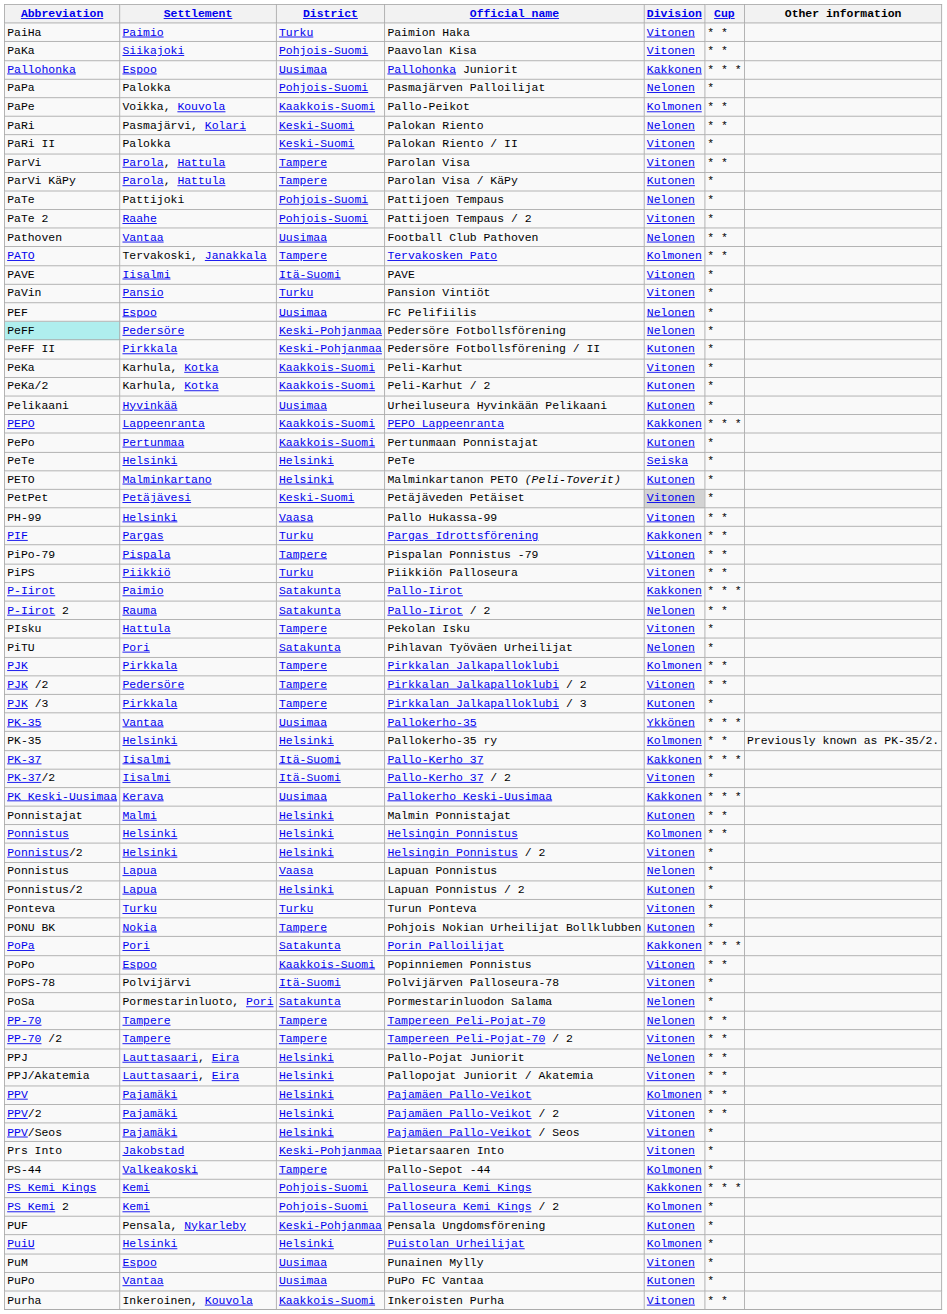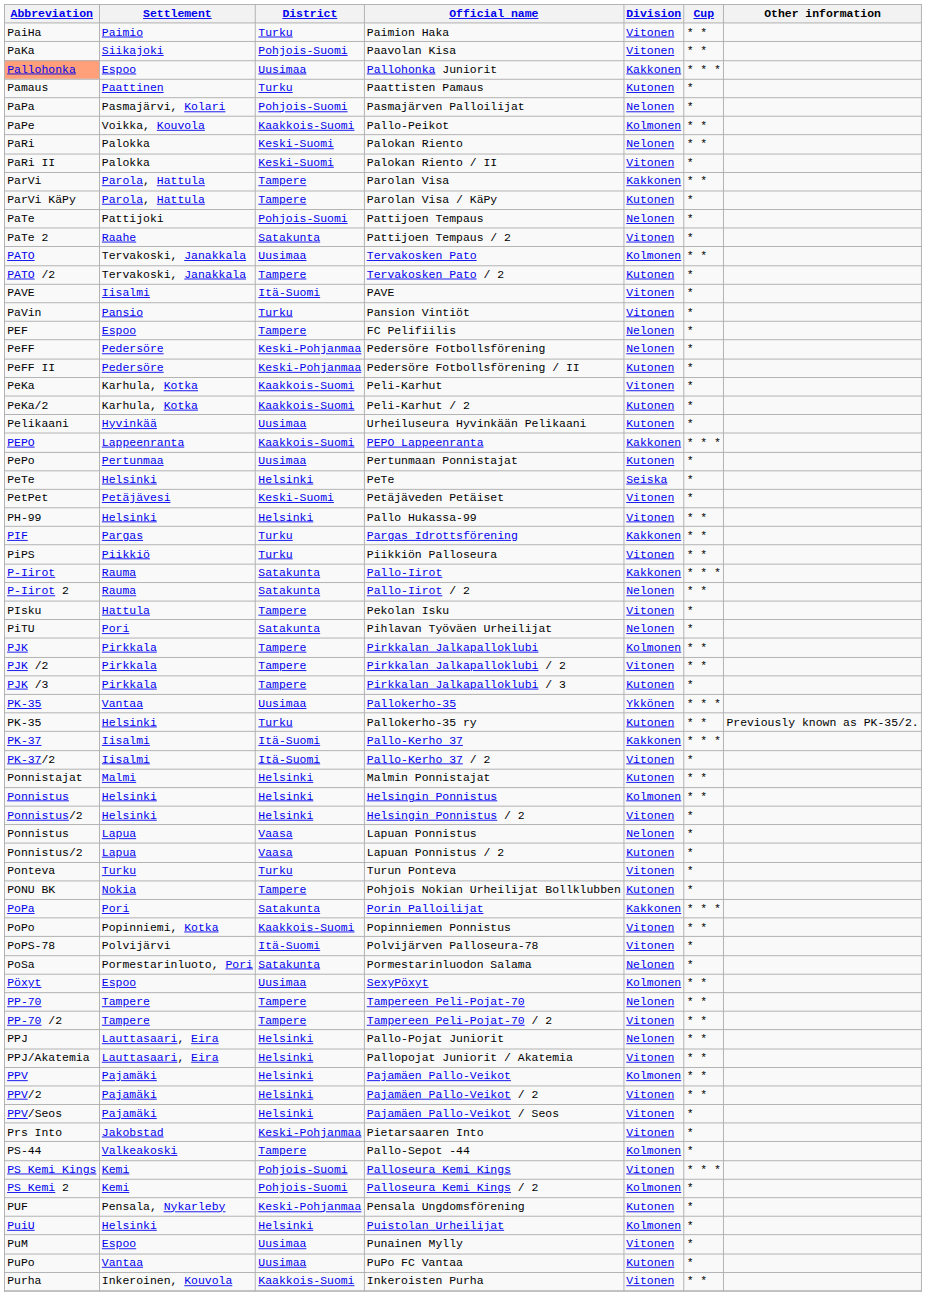 <table class="wikitable" style="text-align:left">
 <tr>
 <th style= width="120px"><a href='#'>Abbreviation</a></th>
 <th style= width="110px"><a href='#'>Settlement</a></th>
 <th style= width="80px"><a href='#'>District</a></th>
 <th style= width="200px"><a href='#'>Official name</a></th>
 <th style= width="80px"><a href='#'>Division</a></th>
 <th style= width="40px"><a href='#'>Cup</a></th>
 <th style= width="220px">Other information</th>
 </tr>
 <tr>
 <td>PaiHa</td>
 <td><a href='#'>Paimio</a></td>
 <td><a href='#'>Turku</a></td>
 <td>Paimion Haka</td>
 <td><a href='#'>Vitonen</a></td>
 <td>* *</td>
 <td></td>
 </tr>
 <tr>
 <td>PaKa</td>
 <td><a href='#'>Siikajoki</a></td>
 <td><a href='#'>Pohjois-Suomi</a></td>
 <td>Paavolan Kisa</td>
 <td><a href='#'>Vitonen</a></td>
 <td>* *</td>
 <td></td>
 </tr>
 <tr>
-<td><a href='#'>Pallohonka</a></td>
+<td style="background: lightsalmon;"><a href='#'>Pallohonka</a></td>
 <td><a href='#'>Espoo</a></td>
 <td><a href='#'>Uusimaa</a></td>
 <td><a href='#'>Pallohonka</a> Juniorit</td>
 <td><a href='#'>Kakkonen</a></td>
 <td>* * *</td>
 <td></td>
 </tr>
 <tr>
+<td>Pamaus</td>
+<td><a href='#'>Paattinen</a></td>
+<td><a href='#'>Turku</a></td>
+<td>Paattisten Pamaus</td>
+<td><a href='#'>Kutonen</a></td>
+<td>*</td>
+<td></td>
+</tr>
+<tr>
 <td>PaPa</td>
-<td>Palokka</td>
+<td>Pasmajärvi, <a href='#'>Kolari</a></td>
 <td><a href='#'>Pohjois-Suomi</a></td>
 <td>Pasmajärven Palloilijat</td>
 <td><a href='#'>Nelonen</a></td>
 <td>*</td>
 <td></td>
 </tr>
 <tr>
 <td>PaPe</td>
 <td>Voikka, <a href='#'>Kouvola</a></td>
 <td><a href='#'>Kaakkois-Suomi</a></td>
 <td>Pallo-Peikot</td>
 <td><a href='#'>Kolmonen</a></td>
 <td>* *</td>
 <td></td>
 </tr>
 <tr>
 <td>PaRi</td>
-<td>Pasmajärvi, <a href='#'>Kolari</a></td>
+<td>Palokka</td>
 <td><a href='#'>Keski-Suomi</a></td>
 <td>Palokan Riento</td>
 <td><a href='#'>Nelonen</a></td>
 <td>* *</td>
 <td></td>
 </tr>
 <tr>
 <td>PaRi II</td>
 <td>Palokka</td>
 <td><a href='#'>Keski-Suomi</a></td>
 <td>Palokan Riento / II</td>
 <td><a href='#'>Vitonen</a></td>
 <td>*</td>
 <td></td>
 </tr>
 <tr>
 <td>ParVi</td>
 <td><a href='#'>Parola</a>, <a href='#'>Hattula</a></td>
 <td><a href='#'>Tampere</a></td>
 <td>Parolan Visa</td>
-<td><a href='#'>Vitonen</a></td>
+<td><a href='#'>Kakkonen</a></td>
 <td>* *</td>
 <td></td>
 </tr>
 <tr>
 <td>ParVi KäPy</td>
 <td><a href='#'>Parola</a>, <a href='#'>Hattula</a></td>
 <td><a href='#'>Tampere</a></td>
 <td>Parolan Visa / KäPy</td>
 <td><a href='#'>Kutonen</a></td>
 <td>*</td>
 <td></td>
 </tr>
 <tr>
 <td>PaTe</td>
 <td>Pattijoki</td>
 <td><a href='#'>Pohjois-Suomi</a></td>
 <td>Pattijoen Tempaus</td>
 <td><a href='#'>Nelonen</a></td>
 <td>*</td>
 <td></td>
 </tr>
 <tr>
 <td>PaTe 2</td>
 <td><a href='#'>Raahe</a></td>
-<td><a href='#'>Pohjois-Suomi</a></td>
+<td><a href='#'>Satakunta</a></td>
 <td>Pattijoen Tempaus / 2</td>
 <td><a href='#'>Vitonen</a></td>
 <td>*</td>
 <td></td>
 </tr>
 <tr>
-<td>Pathoven</td>
-<td><a href='#'>Vantaa</a></td>
+<td><a href='#'>PATO</a></td>
+<td>Tervakoski, <a href='#'>Janakkala</a></td>
 <td><a href='#'>Uusimaa</a></td>
-<td>Football Club Pathoven</td>
-<td><a href='#'>Nelonen</a></td>
+<td><a href='#'>Tervakosken Pato</a></td>
+<td><a href='#'>Kolmonen</a></td>
 <td>* *</td>
 <td></td>
 </tr>
 <tr>
-<td><a href='#'>PATO</a></td>
+<td><a href='#'>PATO</a> /2</td>
 <td>Tervakoski, <a href='#'>Janakkala</a></td>
 <td><a href='#'>Tampere</a></td>
-<td><a href='#'>Tervakosken Pato</a></td>
-<td><a href='#'>Kolmonen</a></td>
-<td>* *</td>
+<td><a href='#'>Tervakosken Pato</a> / 2</td>
+<td><a href='#'>Kutonen</a></td>
+<td>*</td>
 <td></td>
 </tr>
 <tr>
 <td>PAVE</td>
 <td><a href='#'>Iisalmi</a></td>
 <td><a href='#'>Itä-Suomi</a></td>
 <td>PAVE</td>
 <td><a href='#'>Vitonen</a></td>
 <td>*</td>
 <td></td>
 </tr>
 <tr>
 <td>PaVin</td>
 <td><a href='#'>Pansio</a></td>
 <td><a href='#'>Turku</a></td>
 <td>Pansion Vintiöt</td>
 <td><a href='#'>Vitonen</a></td>
 <td>*</td>
 <td></td>
 </tr>
 <tr>
 <td>PEF</td>
 <td><a href='#'>Espoo</a></td>
-<td><a href='#'>Uusimaa</a></td>
+<td><a href='#'>Tampere</a></td>
 <td>FC Pelifiilis</td>
 <td><a href='#'>Nelonen</a></td>
 <td>*</td>
 <td></td>
 </tr>
 <tr>
-<td style="background: paleturquoise;">PeFF</td>
+<td>PeFF</td>
 <td><a href='#'>Pedersöre</a></td>
 <td><a href='#'>Keski-Pohjanmaa</a></td>
 <td>Pedersöre Fotbollsförening</td>
 <td><a href='#'>Nelonen</a></td>
 <td>*</td>
 <td></td>
 </tr>
 <tr>
 <td>PeFF II</td>
-<td><a href='#'>Pirkkala</a></td>
+<td><a href='#'>Pedersöre</a></td>
 <td><a href='#'>Keski-Pohjanmaa</a></td>
 <td>Pedersöre Fotbollsförening / II</td>
 <td><a href='#'>Kutonen</a></td>
 <td>*</td>
 <td></td>
 </tr>
 <tr>
 <td>PeKa</td>
 <td>Karhula, <a href='#'>Kotka</a></td>
 <td><a href='#'>Kaakkois-Suomi</a></td>
 <td>Peli-Karhut</td>
 <td><a href='#'>Vitonen</a></td>
 <td>*</td>
 <td></td>
 </tr>
 <tr>
 <td>PeKa/2</td>
 <td>Karhula, <a href='#'>Kotka</a></td>
 <td><a href='#'>Kaakkois-Suomi</a></td>
 <td>Peli-Karhut / 2</td>
 <td><a href='#'>Kutonen</a></td>
 <td>*</td>
 <td></td>
 </tr>
 <tr>
 <td>Pelikaani</td>
 <td><a href='#'>Hyvinkää</a></td>
 <td><a href='#'>Uusimaa</a></td>
 <td>Urheiluseura Hyvinkään Pelikaani</td>
 <td><a href='#'>Kutonen</a></td>
 <td>*</td>
 <td></td>
 </tr>
 <tr>
 <td><a href='#'>PEPO</a></td>
 <td><a href='#'>Lappeenranta</a></td>
 <td><a href='#'>Kaakkois-Suomi</a></td>
 <td><a href='#'>PEPO Lappeenranta</a></td>
 <td><a href='#'>Kakkonen</a></td>
 <td>* * *</td>
 <td></td>
 </tr>
 <tr>
 <td>PePo</td>
 <td><a href='#'>Pertunmaa</a></td>
-<td><a href='#'>Kaakkois-Suomi</a></td>
+<td><a href='#'>Uusimaa</a></td>
 <td>Pertunmaan Ponnistajat</td>
 <td><a href='#'>Kutonen</a></td>
 <td>*</td>
 <td></td>
 </tr>
 <tr>
 <td>PeTe</td>
 <td><a href='#'>Helsinki</a></td>
 <td><a href='#'>Helsinki</a></td>
 <td>PeTe</td>
 <td><a href='#'>Seiska</a></td>
 <td>*</td>
 <td></td>
 </tr>
 <tr>
-<td>PETO</td>
-<td><a href='#'>Malminkartano</a></td>
-<td><a href='#'>Helsinki</a></td>
-<td>Malminkartanon PETO <em>(Peli-Toverit)</em></td>
-<td><a href='#'>Kutonen</a></td>
-<td>*</td>
-<td></td>
-</tr>
-<tr>
 <td>PetPet</td>
 <td><a href='#'>Petäjävesi</a></td>
 <td><a href='#'>Keski-Suomi</a></td>
 <td>Petäjäveden Petäiset</td>
-<td style="background: lightgrey;"><a href='#'>Vitonen</a></td>
+<td><a href='#'>Vitonen</a></td>
 <td>*</td>
 <td></td>
 </tr>
 <tr>
 <td>PH-99</td>
 <td><a href='#'>Helsinki</a></td>
-<td><a href='#'>Vaasa</a></td>
+<td><a href='#'>Helsinki</a></td>
 <td>Pallo Hukassa-99</td>
 <td><a href='#'>Vitonen</a></td>
 <td>* *</td>
 <td></td>
 </tr>
 <tr>
 <td><a href='#'>PIF</a></td>
 <td><a href='#'>Pargas</a></td>
 <td><a href='#'>Turku</a></td>
 <td><a href='#'>Pargas Idrottsförening</a></td>
 <td><a href='#'>Kakkonen</a></td>
 <td>* *</td>
 <td></td>
 </tr>
 <tr>
-<td>PiPo-79</td>
-<td><a href='#'>Pispala</a></td>
-<td><a href='#'>Tampere</a></td>
-<td>Pispalan Ponnistus -79</td>
-<td><a href='#'>Vitonen</a></td>
-<td>* *</td>
-<td></td>
-</tr>
-<tr>
 <td>PiPS</td>
 <td><a href='#'>Piikkiö</a></td>
 <td><a href='#'>Turku</a></td>
 <td>Piikkiön Palloseura</td>
 <td><a href='#'>Vitonen</a></td>
 <td>* *</td>
 <td></td>
 </tr>
 <tr>
 <td><a href='#'>P-Iirot</a></td>
-<td><a href='#'>Paimio</a></td>
+<td><a href='#'>Rauma</a></td>
 <td><a href='#'>Satakunta</a></td>
 <td><a href='#'>Pallo-Iirot</a></td>
 <td><a href='#'>Kakkonen</a></td>
 <td>* * *</td>
 <td></td>
 </tr>
 <tr>
 <td><a href='#'>P-Iirot</a> 2</td>
 <td><a href='#'>Rauma</a></td>
 <td><a href='#'>Satakunta</a></td>
 <td><a href='#'>Pallo-Iirot</a> / 2</td>
 <td><a href='#'>Nelonen</a></td>
 <td>* *</td>
 <td></td>
 </tr>
 <tr>
 <td>PIsku</td>
 <td><a href='#'>Hattula</a></td>
 <td><a href='#'>Tampere</a></td>
 <td>Pekolan Isku</td>
 <td><a href='#'>Vitonen</a></td>
 <td>*</td>
 <td></td>
 </tr>
 <tr>
 <td>PiTU</td>
 <td><a href='#'>Pori</a></td>
 <td><a href='#'>Satakunta</a></td>
 <td>Pihlavan Työväen Urheilijat</td>
 <td><a href='#'>Nelonen</a></td>
 <td>*</td>
 <td></td>
 </tr>
 <tr>
 <td><a href='#'>PJK</a></td>
 <td><a href='#'>Pirkkala</a></td>
 <td><a href='#'>Tampere</a></td>
 <td><a href='#'>Pirkkalan Jalkapalloklubi</a></td>
 <td><a href='#'>Kolmonen</a></td>
 <td>* *</td>
 <td></td>
 </tr>
 <tr>
 <td><a href='#'>PJK</a> /2</td>
-<td><a href='#'>Pedersöre</a></td>
+<td><a href='#'>Pirkkala</a></td>
 <td><a href='#'>Tampere</a></td>
 <td><a href='#'>Pirkkalan Jalkapalloklubi</a> / 2</td>
 <td><a href='#'>Vitonen</a></td>
 <td>* *</td>
 <td></td>
 </tr>
 <tr>
 <td><a href='#'>PJK</a> /3</td>
 <td><a href='#'>Pirkkala</a></td>
 <td><a href='#'>Tampere</a></td>
 <td><a href='#'>Pirkkalan Jalkapalloklubi</a> / 3</td>
 <td><a href='#'>Kutonen</a></td>
 <td>*</td>
 <td></td>
 </tr>
 <tr>
 <td><a href='#'>PK-35</a></td>
 <td><a href='#'>Vantaa</a></td>
 <td><a href='#'>Uusimaa</a></td>
 <td><a href='#'>Pallokerho-35</a></td>
 <td><a href='#'>Ykkönen</a></td>
 <td>* * *</td>
 <td></td>
 </tr>
 <tr>
 <td>PK-35</td>
 <td><a href='#'>Helsinki</a></td>
-<td><a href='#'>Helsinki</a></td>
+<td><a href='#'>Turku</a></td>
 <td>Pallokerho-35 ry</td>
-<td><a href='#'>Kolmonen</a></td>
+<td><a href='#'>Kutonen</a></td>
 <td>* *</td>
 <td>Previously known as PK-35/2.</td>
 </tr>
 <tr>
 <td><a href='#'>PK-37</a></td>
 <td><a href='#'>Iisalmi</a></td>
 <td><a href='#'>Itä-Suomi</a></td>
 <td><a href='#'>Pallo-Kerho 37</a></td>
 <td><a href='#'>Kakkonen</a></td>
 <td>* * *</td>
 <td></td>
 </tr>
 <tr>
 <td><a href='#'>PK-37</a>/2</td>
 <td><a href='#'>Iisalmi</a></td>
 <td><a href='#'>Itä-Suomi</a></td>
 <td><a href='#'>Pallo-Kerho 37</a> / 2</td>
 <td><a href='#'>Vitonen</a></td>
 <td>*</td>
-<td></td>
-</tr>
-<tr>
-<td><a href='#'>PK Keski-Uusimaa</a></td>
-<td><a href='#'>Kerava</a></td>
-<td><a href='#'>Uusimaa</a></td>
-<td><a href='#'>Pallokerho Keski-Uusimaa</a></td>
-<td><a href='#'>Kakkonen</a></td>
-<td>* * *</td>
 <td></td>
 </tr>
 <tr>
 <td>Ponnistajat</td>
 <td><a href='#'>Malmi</a></td>
 <td><a href='#'>Helsinki</a></td>
 <td>Malmin Ponnistajat</td>
 <td><a href='#'>Kutonen</a></td>
 <td>* *</td>
 <td></td>
 </tr>
 <tr>
 <td><a href='#'>Ponnistus</a></td>
 <td><a href='#'>Helsinki</a></td>
 <td><a href='#'>Helsinki</a></td>
 <td><a href='#'>Helsingin Ponnistus</a></td>
 <td><a href='#'>Kolmonen</a></td>
 <td>* *</td>
 <td></td>
 </tr>
 <tr>
 <td><a href='#'>Ponnistus</a>/2</td>
 <td><a href='#'>Helsinki</a></td>
 <td><a href='#'>Helsinki</a></td>
 <td><a href='#'>Helsingin Ponnistus</a> / 2</td>
 <td><a href='#'>Vitonen</a></td>
 <td>*</td>
 <td></td>
 </tr>
 <tr>
 <td>Ponnistus</td>
 <td><a href='#'>Lapua</a></td>
 <td><a href='#'>Vaasa</a></td>
 <td>Lapuan Ponnistus</td>
 <td><a href='#'>Nelonen</a></td>
 <td>*</td>
 <td></td>
 </tr>
 <tr>
 <td>Ponnistus/2</td>
 <td><a href='#'>Lapua</a></td>
-<td><a href='#'>Helsinki</a></td>
+<td><a href='#'>Vaasa</a></td>
 <td>Lapuan Ponnistus / 2</td>
 <td><a href='#'>Kutonen</a></td>
 <td>*</td>
 <td></td>
 </tr>
 <tr>
 <td>Ponteva</td>
 <td><a href='#'>Turku</a></td>
 <td><a href='#'>Turku</a></td>
 <td>Turun Ponteva</td>
 <td><a href='#'>Vitonen</a></td>
 <td>*</td>
 <td></td>
 </tr>
 <tr>
 <td>PONU BK</td>
 <td><a href='#'>Nokia</a></td>
 <td><a href='#'>Tampere</a></td>
 <td>Pohjois Nokian Urheilijat Bollklubben</td>
 <td><a href='#'>Kutonen</a></td>
 <td>*</td>
 <td></td>
 </tr>
 <tr>
 <td><a href='#'>PoPa</a></td>
 <td><a href='#'>Pori</a></td>
 <td><a href='#'>Satakunta</a></td>
 <td><a href='#'>Porin Palloilijat</a></td>
 <td><a href='#'>Kakkonen</a></td>
 <td>* * *</td>
 <td></td>
 </tr>
 <tr>
 <td>PoPo</td>
-<td><a href='#'>Espoo</a></td>
+<td>Popinniemi, <a href='#'>Kotka</a></td>
 <td><a href='#'>Kaakkois-Suomi</a></td>
 <td>Popinniemen Ponnistus</td>
 <td><a href='#'>Vitonen</a></td>
 <td>* *</td>
 <td></td>
 </tr>
 <tr>
 <td>PoPS-78</td>
 <td>Polvijärvi</td>
 <td><a href='#'>Itä-Suomi</a></td>
 <td>Polvijärven Palloseura-78</td>
 <td><a href='#'>Vitonen</a></td>
 <td>*</td>
 <td></td>
 </tr>
 <tr>
 <td>PoSa</td>
 <td>Pormestarinluoto, <a href='#'>Pori</a></td>
 <td><a href='#'>Satakunta</a></td>
 <td>Pormestarinluodon Salama</td>
 <td><a href='#'>Nelonen</a></td>
 <td>*</td>
+<td></td>
+</tr>
+<tr>
+<td><a href='#'>Pöxyt</a></td>
+<td><a href='#'>Espoo</a></td>
+<td><a href='#'>Uusimaa</a></td>
+<td><a href='#'>SexyPöxyt</a></td>
+<td><a href='#'>Kolmonen</a></td>
+<td>* *</td>
 <td></td>
 </tr>
 <tr>
 <td><a href='#'>PP-70</a></td>
 <td><a href='#'>Tampere</a></td>
 <td><a href='#'>Tampere</a></td>
 <td><a href='#'>Tampereen Peli-Pojat-70</a></td>
 <td><a href='#'>Nelonen</a></td>
 <td>* *</td>
 <td></td>
 </tr>
 <tr>
 <td><a href='#'>PP-70</a> /2</td>
 <td><a href='#'>Tampere</a></td>
 <td><a href='#'>Tampere</a></td>
 <td><a href='#'>Tampereen Peli-Pojat-70</a> / 2</td>
 <td><a href='#'>Vitonen</a></td>
 <td>* *</td>
 <td></td>
 </tr>
 <tr>
 <td>PPJ</td>
 <td><a href='#'>Lauttasaari</a>, <a href='#'>Eira</a></td>
 <td><a href='#'>Helsinki</a></td>
 <td>Pallo-Pojat Juniorit</td>
 <td><a href='#'>Nelonen</a></td>
 <td>* *</td>
 <td></td>
 </tr>
 <tr>
 <td>PPJ/Akatemia</td>
 <td><a href='#'>Lauttasaari</a>, <a href='#'>Eira</a></td>
 <td><a href='#'>Helsinki</a></td>
 <td>Pallopojat Juniorit / Akatemia</td>
 <td><a href='#'>Vitonen</a></td>
 <td>* *</td>
 <td></td>
 </tr>
 <tr>
 <td><a href='#'>PPV</a></td>
 <td><a href='#'>Pajamäki</a></td>
 <td><a href='#'>Helsinki</a></td>
 <td><a href='#'>Pajamäen Pallo-Veikot</a></td>
 <td><a href='#'>Kolmonen</a></td>
 <td>* *</td>
 <td></td>
 </tr>
 <tr>
 <td><a href='#'>PPV</a>/2</td>
 <td><a href='#'>Pajamäki</a></td>
 <td><a href='#'>Helsinki</a></td>
 <td><a href='#'>Pajamäen Pallo-Veikot</a> / 2</td>
 <td><a href='#'>Vitonen</a></td>
 <td>* *</td>
 <td></td>
 </tr>
 <tr>
 <td><a href='#'>PPV</a>/Seos</td>
 <td><a href='#'>Pajamäki</a></td>
 <td><a href='#'>Helsinki</a></td>
 <td><a href='#'>Pajamäen Pallo-Veikot</a> / Seos</td>
 <td><a href='#'>Vitonen</a></td>
 <td>*</td>
 <td></td>
 </tr>
 <tr>
 <td>Prs Into</td>
 <td><a href='#'>Jakobstad</a></td>
 <td><a href='#'>Keski-Pohjanmaa</a></td>
 <td>Pietarsaaren Into</td>
 <td><a href='#'>Vitonen</a></td>
 <td>*</td>
 <td></td>
 </tr>
 <tr>
 <td>PS-44</td>
 <td><a href='#'>Valkeakoski</a></td>
 <td><a href='#'>Tampere</a></td>
 <td>Pallo-Sepot -44</td>
 <td><a href='#'>Kolmonen</a></td>
 <td>*</td>
 <td></td>
 </tr>
 <tr>
 <td><a href='#'>PS Kemi Kings</a></td>
 <td><a href='#'>Kemi</a></td>
 <td><a href='#'>Pohjois-Suomi</a></td>
 <td><a href='#'>Palloseura Kemi Kings</a></td>
-<td><a href='#'>Kakkonen</a></td>
+<td><a href='#'>Vitonen</a></td>
 <td>* * *</td>
 <td></td>
 </tr>
 <tr>
 <td><a href='#'>PS Kemi</a> 2</td>
 <td><a href='#'>Kemi</a></td>
 <td><a href='#'>Pohjois-Suomi</a></td>
 <td><a href='#'>Palloseura Kemi Kings</a> / 2</td>
 <td><a href='#'>Kolmonen</a></td>
 <td>*</td>
 <td></td>
 </tr>
 <tr>
 <td>PUF</td>
 <td>Pensala, <a href='#'>Nykarleby</a></td>
 <td><a href='#'>Keski-Pohjanmaa</a></td>
 <td>Pensala Ungdomsförening</td>
 <td><a href='#'>Kutonen</a></td>
 <td>*</td>
 <td></td>
 </tr>
 <tr>
 <td><a href='#'>PuiU</a></td>
 <td><a href='#'>Helsinki</a></td>
 <td><a href='#'>Helsinki</a></td>
 <td><a href='#'>Puistolan Urheilijat</a></td>
 <td><a href='#'>Kolmonen</a></td>
 <td>*</td>
 <td></td>
 </tr>
 <tr>
 <td>PuM</td>
 <td><a href='#'>Espoo</a></td>
 <td><a href='#'>Uusimaa</a></td>
 <td>Punainen Mylly</td>
 <td><a href='#'>Vitonen</a></td>
 <td>*</td>
 <td></td>
 </tr>
 <tr>
 <td>PuPo</td>
 <td><a href='#'>Vantaa</a></td>
 <td><a href='#'>Uusimaa</a></td>
 <td>PuPo FC Vantaa</td>
 <td><a href='#'>Kutonen</a></td>
 <td>*</td>
 <td></td>
 </tr>
 <tr>
 <td>Purha</td>
 <td>Inkeroinen, <a href='#'>Kouvola</a></td>
 <td><a href='#'>Kaakkois-Suomi</a></td>
 <td>Inkeroisten Purha</td>
 <td><a href='#'>Vitonen</a></td>
 <td>* *</td>
 <td></td>
 </tr>
 <tr>
 </tr>
 </table>
